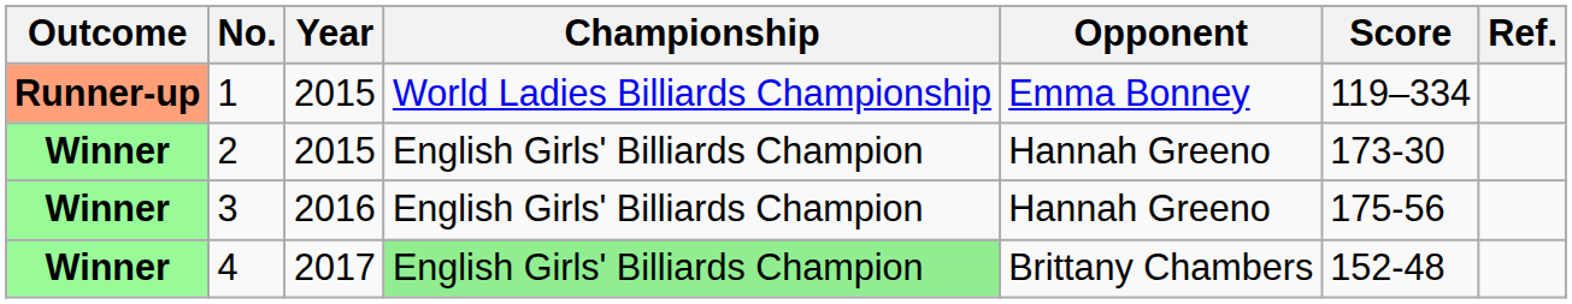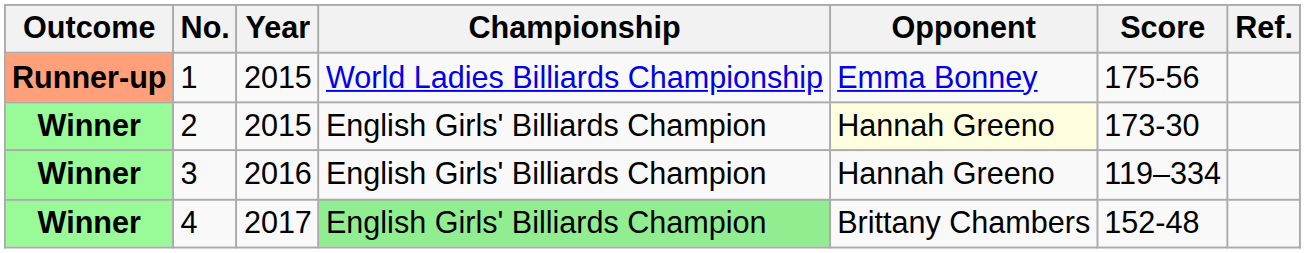 <table class="wikitable">
 <tr>
 <th>Outcome</th>
 <th>No.</th>
 <th>Year</th>
 <th>Championship</th>
 <th>Opponent</th>
 <th>Score</th>
 <th>Ref.</th>
 </tr>
 <tr>
 <th scope="row" style="background:#ffa07a;">Runner-up</th>
 <td>1</td>
 <td>2015</td>
 <td><a href='#'>World Ladies Billiards Championship</a></td>
 <td><a href='#'>Emma Bonney</a></td>
-<td>119–334</td>
+<td>175-56</td>
 <td></td>
 </tr>
 <tr>
 <th scope="row" style="background:#98FB98">Winner</th>
 <td>2</td>
 <td>2015</td>
 <td>English Girls' Billiards Champion</td>
-<td>Hannah Greeno</td>
+<td style="background: lightyellow;">Hannah Greeno</td>
 <td>173-30</td>
 <td></td>
 </tr>
 <tr>
 <th scope="row" style="background:#98FB98">Winner</th>
 <td>3</td>
 <td>2016</td>
 <td>English Girls' Billiards Champion</td>
 <td>Hannah Greeno</td>
-<td>175-56</td>
+<td>119–334</td>
 <td></td>
 </tr>
 <tr>
 <th scope="row" style="background:#98FB98">Winner</th>
 <td>4</td>
 <td>2017</td>
 <td style="background: lightgreen;">English Girls' Billiards Champion</td>
 <td>Brittany Chambers</td>
 <td>152-48</td>
 <td></td>
 </tr>
 </table>
